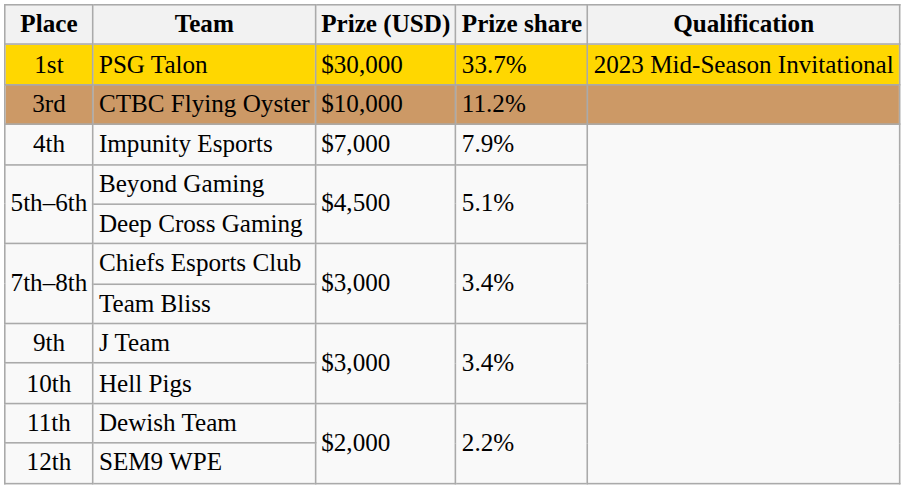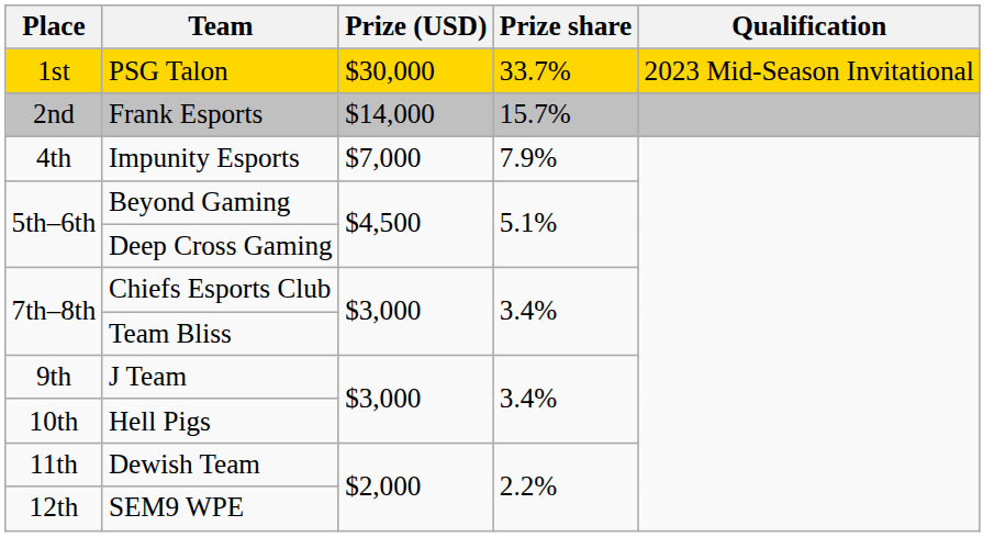 <table class="wikitable" style="white-space:nowrap">
 <tr>
 <th>Place</th>
 <th>Team</th>
 <th>Prize (USD)</th>
 <th>Prize share</th>
 <th>Qualification</th>
 </tr>
 <tr style="background-color: gold">
 <td style="text-align: center">1st</td>
 <td>PSG Talon</td>
 <td>$30,000</td>
 <td>33.7%</td>
 <td>2023 Mid-Season Invitational</td>
 </tr>
-<tr style="background-color: #C96">
-<td style="text-align: center">3rd</td>
-<td>CTBC Flying Oyster</td>
-<td>$10,000</td>
-<td>11.2%</td>
+<tr style="background-color: silver">
+<td style="text-align: center">2nd</td>
+<td>Frank Esports</td>
+<td>$14,000</td>
+<td>15.7%</td>
 <td></td>
 </tr>
 <tr>
 <td style="text-align: center">4th</td>
 <td>Impunity Esports</td>
 <td>$7,000</td>
 <td>7.9%</td>
 <td rowspan="9"></td>
 </tr>
 <tr>
 <td rowspan="2" style="text-align: center">5th–6th</td>
 <td>Beyond Gaming</td>
 <td rowspan="2">$4,500</td>
 <td rowspan="2">5.1%</td>
 </tr>
 <tr>
 <td>Deep Cross Gaming</td>
 </tr>
 <tr>
 <td rowspan="2" style="text-align: center">7th–8th</td>
 <td>Chiefs Esports Club</td>
 <td rowspan="2">$3,000</td>
 <td rowspan="2">3.4%</td>
 </tr>
 <tr>
 <td>Team Bliss</td>
 </tr>
 <tr>
 <td style="text-align: center">9th</td>
 <td>J Team</td>
 <td rowspan="2">$3,000</td>
 <td rowspan="2">3.4%</td>
 </tr>
 <tr>
 <td style="text-align: center">10th</td>
 <td>Hell Pigs</td>
 </tr>
 <tr>
 <td style="text-align: center">11th</td>
 <td>Dewish Team</td>
 <td rowspan="2">$2,000</td>
 <td rowspan="2">2.2%</td>
 </tr>
 <tr>
 <td style="text-align: center">12th</td>
 <td>SEM9 WPE</td>
 </tr>
 </table>
